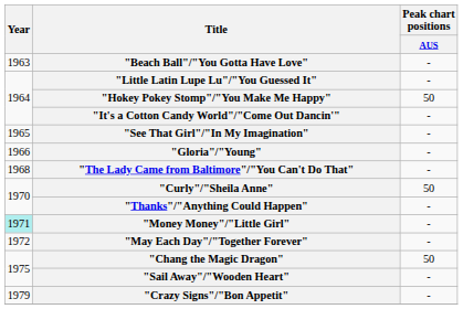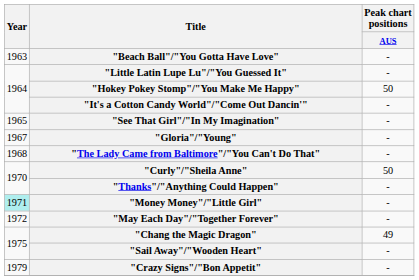 <table class="wikitable plainrowheaders" style="text-align:center;" border="1">
 <tr>
 <th scope="col" rowspan="2">Year</th>
 <th scope="col" rowspan="2" style="width:32em;">Title</th>
 <th scope="col" colspan="1">Peak chart<br>positions</th>
 </tr>
 <tr>
 <th scope="col" style="text-align:center;"><small><a href='#'>AUS</a></small><br></th>
 </tr>
 <tr>
 <td>1963</td>
 <th scope="row">"Beach Ball"/"You Gotta Have Love"</th>
 <td style="text-align:center;">-</td>
 </tr>
 <tr>
 <td rowspan="3">1964</td>
 <th scope="row">"Little Latin Lupe Lu"/"You Guessed It"</th>
 <td style="text-align:center;">-</td>
 </tr>
 <tr>
 <th scope="row">"Hokey Pokey Stomp"/"You Make Me Happy"</th>
 <td style="text-align:center;">50</td>
 </tr>
 <tr>
 <th scope="row">"It's a Cotton Candy World"/"Come Out Dancin'"</th>
 <td style="text-align:center;">-</td>
 </tr>
 <tr>
 <td>1965</td>
 <th scope="row">"See That Girl"/"In My Imagination"</th>
 <td style="text-align:center;">-</td>
 </tr>
 <tr>
-<td>1966</td>
+<td>1967</td>
 <th scope="row">"Gloria"/"Young"</th>
 <td style="text-align:center;">-</td>
 </tr>
 <tr>
 <td>1968</td>
 <th scope="row">"<a href='#'>The Lady Came from Baltimore</a>"/"You Can't Do That"</th>
 <td style="text-align:center;">-</td>
 </tr>
 <tr>
 <td rowspan="2">1970</td>
 <th scope="row">"Curly"/"Sheila Anne"</th>
 <td style="text-align:center;">50</td>
 </tr>
 <tr>
 <th scope="row">"<a href='#'>Thanks</a>"/"Anything Could Happen"</th>
 <td style="text-align:center;">-</td>
 </tr>
 <tr>
 <td style="background: paleturquoise;">1971</td>
 <th scope="row">"Money Money"/"Little Girl"</th>
 <td style="text-align:center;">-</td>
 </tr>
 <tr>
 <td>1972</td>
 <th scope="row">"May Each Day"/"Together Forever"</th>
 <td style="text-align:center;">-</td>
 </tr>
 <tr>
 <td rowspan="2">1975</td>
 <th scope="row">"Chang the Magic Dragon"</th>
-<td style="text-align:center;">50</td>
+<td style="text-align:center;">49</td>
 </tr>
 <tr>
 <th scope="row">"Sail Away"/"Wooden Heart"</th>
 <td style="text-align:center;">-</td>
 </tr>
 <tr>
 <td>1979</td>
 <th scope="row">"Crazy Signs"/"Bon Appetit"</th>
 <td style="text-align:center;">-</td>
 </tr>
 <tr>
 </tr>
 </table>
